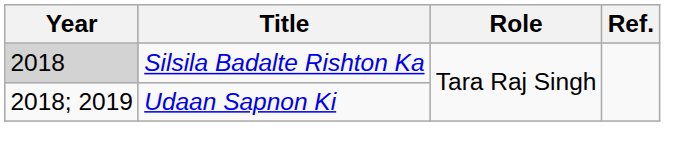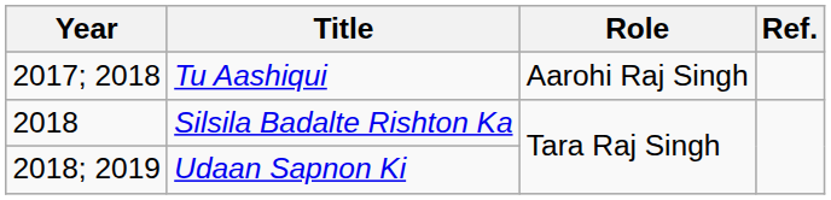 <table class="wikitable">
 <tr>
 <th>Year</th>
 <th>Title</th>
 <th>Role</th>
 <th>Ref.</th>
 </tr>
 <tr>
-<td style="background: lightgrey;">2018</td>
+<td>2017; 2018</td>
+<td><em><a href='#'>Tu Aashiqui</a></em></td>
+<td>Aarohi Raj Singh</td>
+<td></td>
+</tr>
+<tr>
+<td>2018</td>
 <td><em><a href='#'>Silsila Badalte Rishton Ka</a></em></td>
 <td rowspan="2">Tara Raj Singh</td>
 <td rowspan="2"></td>
 </tr>
 <tr>
 <td>2018; 2019</td>
 <td><em><a href='#'>Udaan Sapnon Ki</a></em></td>
 </tr>
 </table>
